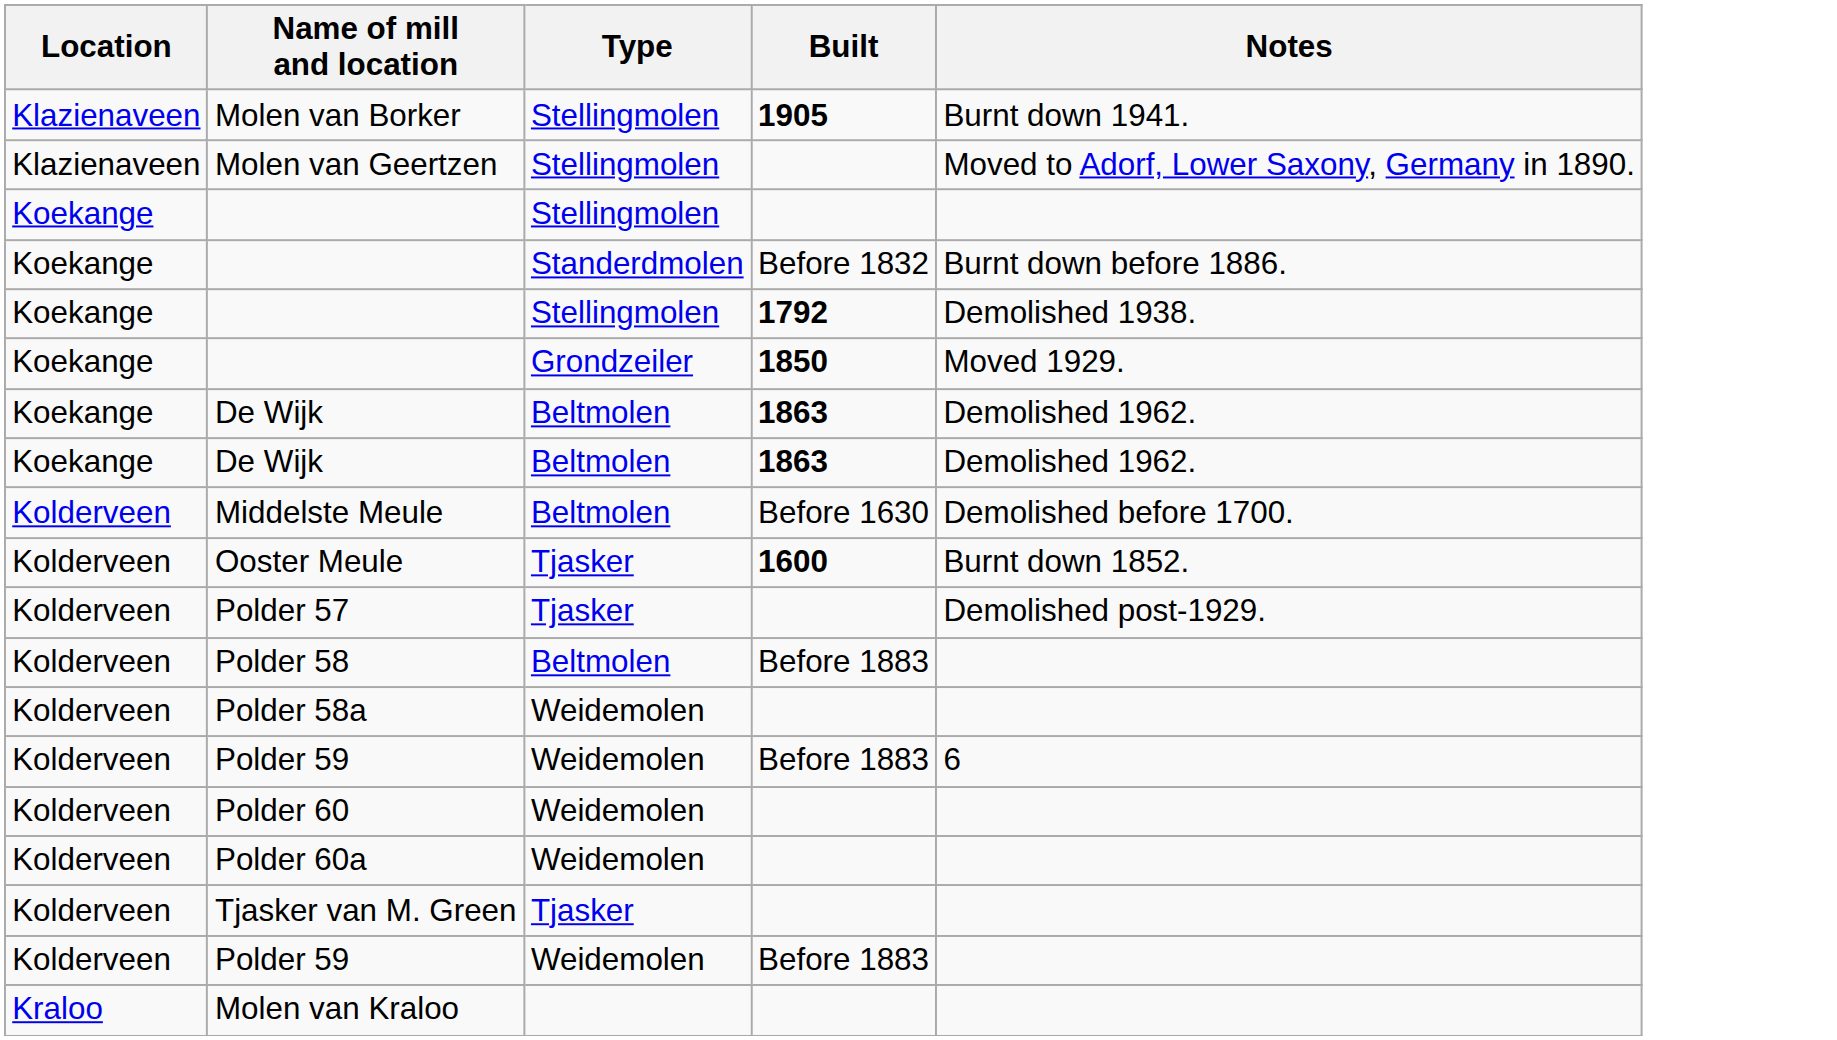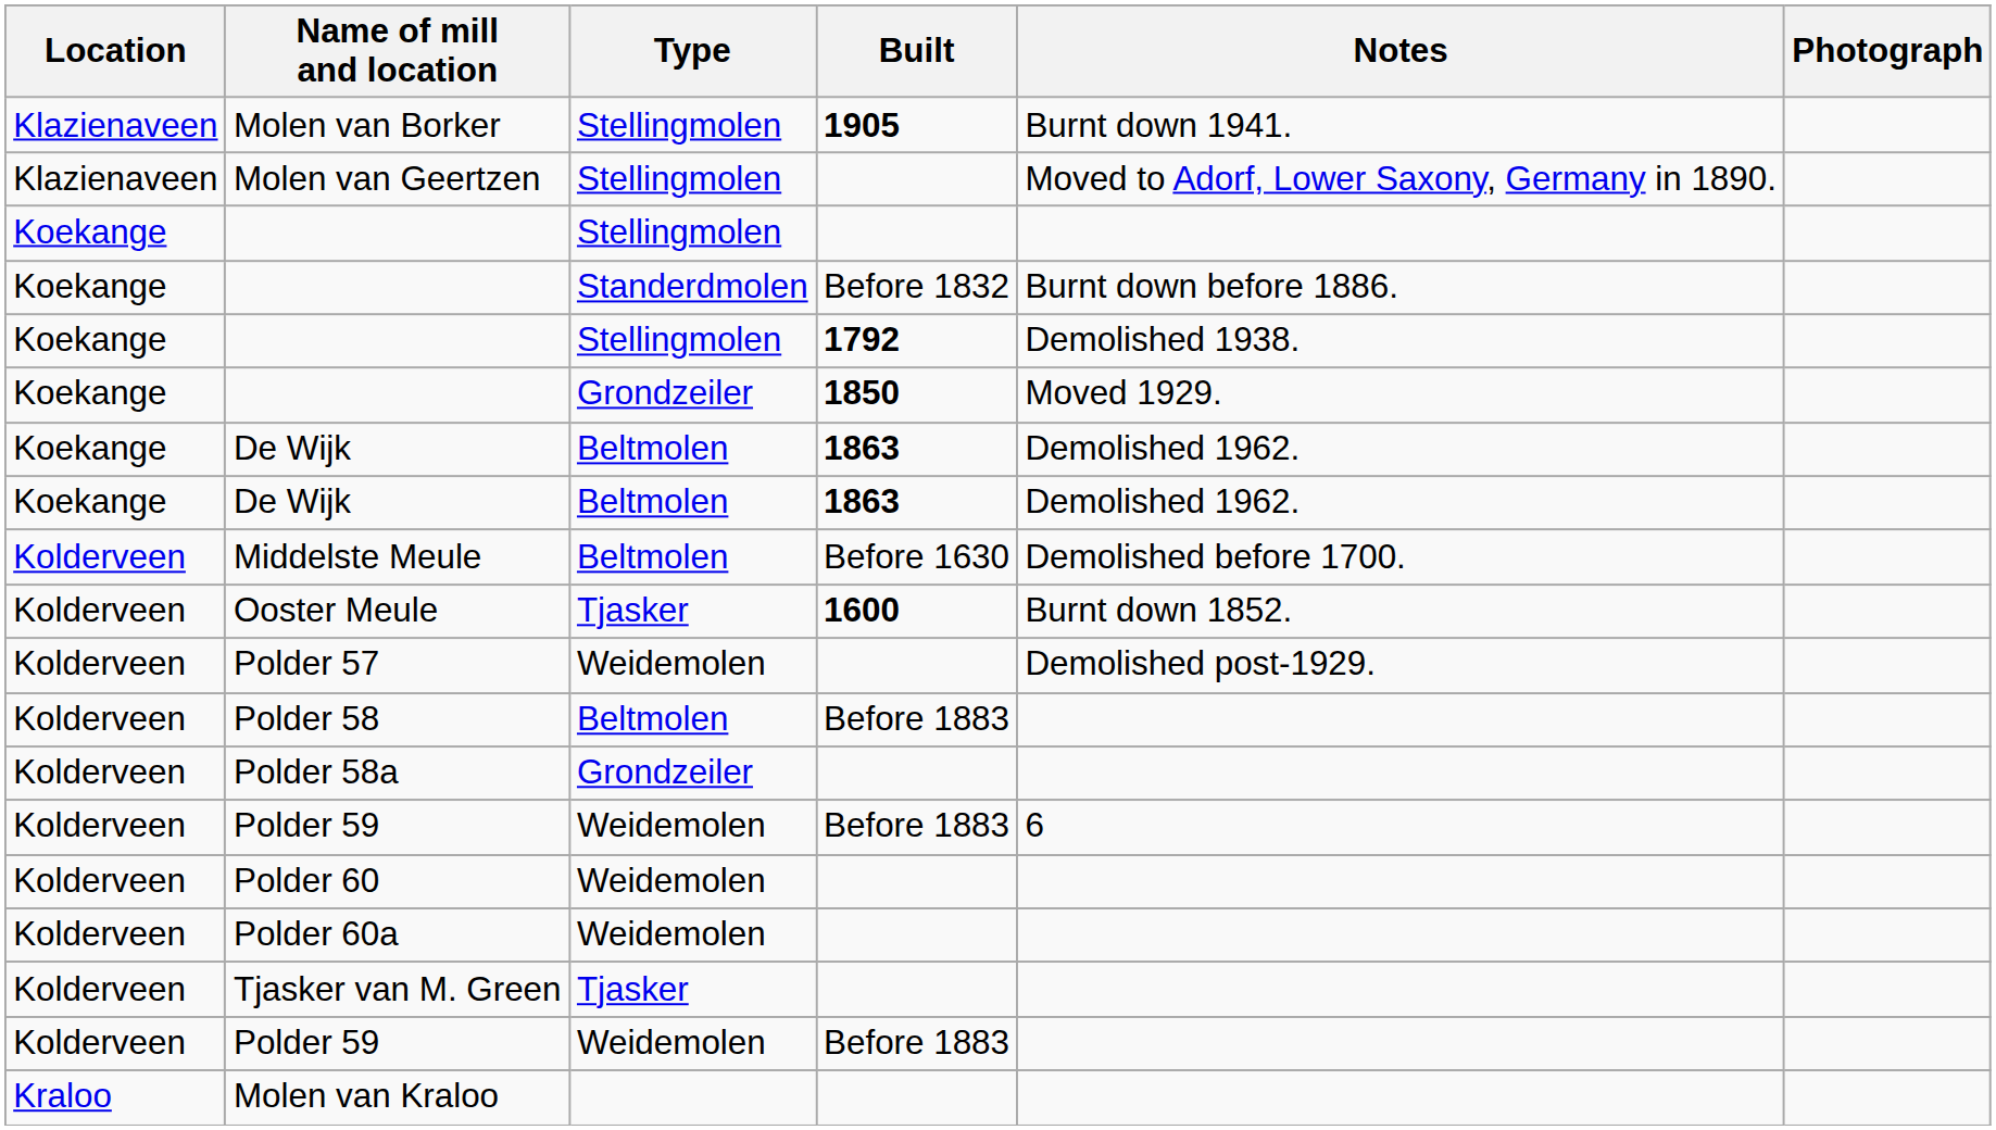 <table class="wikitable">
 <tr>
 <th>Location</th>
 <th>Name of mill<br>and location</th>
 <th>Type</th>
 <th>Built</th>
 <th>Notes</th>
+<th>Photograph</th>
 </tr>
 <tr>
 <td><a href='#'>Klazienaveen</a></td>
 <td>Molen van Borker<br></td>
 <td><a href='#'>Stellingmolen</a></td>
 <td><strong>1905</strong></td>
 <td>Burnt down 1941.</td>
+<td></td>
 </tr>
 <tr>
 <td>Klazienaveen</td>
 <td>Molen van Geertzen</td>
 <td><a href='#'>Stellingmolen</a></td>
 <td></td>
 <td>Moved to <a href='#'>Adorf, Lower Saxony</a>, <a href='#'>Germany</a> in 1890.</td>
+<td></td>
 </tr>
 <tr>
 <td><a href='#'>Koekange</a></td>
 <td></td>
 <td><a href='#'>Stellingmolen</a></td>
+<td></td>
 <td></td>
 <td></td>
 </tr>
 <tr>
 <td>Koekange</td>
 <td></td>
 <td><a href='#'>Standerdmolen</a></td>
 <td>Before 1832</td>
 <td>Burnt down before 1886.</td>
+<td></td>
 </tr>
 <tr>
 <td>Koekange</td>
 <td></td>
 <td><a href='#'>Stellingmolen</a></td>
 <td><strong>1792</strong></td>
 <td>Demolished 1938.</td>
+<td></td>
 </tr>
 <tr>
 <td>Koekange</td>
 <td></td>
 <td><a href='#'>Grondzeiler</a></td>
 <td><strong>1850</strong></td>
 <td>Moved 1929.</td>
+<td></td>
 </tr>
 <tr>
 <td>Koekange</td>
 <td>De Wijk<br></td>
 <td><a href='#'>Beltmolen</a></td>
 <td><strong>1863</strong></td>
 <td>Demolished 1962.</td>
+<td></td>
 </tr>
 <tr>
 <td>Koekange</td>
 <td>De Wijk<br></td>
 <td><a href='#'>Beltmolen</a></td>
 <td><strong>1863</strong></td>
 <td>Demolished 1962.</td>
+<td></td>
 </tr>
 <tr>
 <td><a href='#'>Kolderveen</a></td>
 <td>Middelste Meule<br></td>
 <td><a href='#'>Beltmolen</a></td>
 <td>Before 1630</td>
 <td>Demolished before 1700.</td>
+<td></td>
 </tr>
 <tr>
 <td>Kolderveen</td>
 <td>Ooster Meule<br></td>
 <td><a href='#'>Tjasker</a></td>
 <td><strong>1600</strong></td>
 <td>Burnt down 1852.</td>
+<td></td>
 </tr>
 <tr>
 <td>Kolderveen</td>
 <td>Polder 57<br></td>
-<td><a href='#'>Tjasker</a></td>
+<td>Weidemolen</td>
 <td></td>
 <td>Demolished post-1929.</td>
+<td></td>
 </tr>
 <tr>
 <td>Kolderveen</td>
 <td>Polder 58<br></td>
 <td><a href='#'>Beltmolen</a></td>
 <td>Before 1883</td>
 <td></td>
+<td></td>
 </tr>
 <tr>
 <td>Kolderveen</td>
 <td>Polder 58a<br></td>
-<td>Weidemolen</td>
+<td><a href='#'>Grondzeiler</a></td>
+<td></td>
 <td></td>
 <td></td>
 </tr>
 <tr>
 <td>Kolderveen</td>
 <td>Polder 59<br></td>
 <td>Weidemolen</td>
 <td>Before 1883</td>
 <td>6</td>
+<td></td>
 </tr>
 <tr>
 <td>Kolderveen</td>
 <td>Polder 60<br></td>
 <td>Weidemolen</td>
+<td></td>
 <td></td>
 <td></td>
 </tr>
 <tr>
 <td>Kolderveen</td>
 <td>Polder 60a<br></td>
 <td>Weidemolen</td>
 <td></td>
 <td></td>
+<td></td>
 </tr>
 <tr>
 <td>Kolderveen</td>
 <td>Tjasker van M. Green</td>
 <td><a href='#'>Tjasker</a></td>
+<td></td>
 <td></td>
 <td></td>
 </tr>
 <tr>
 <td>Kolderveen</td>
 <td>Polder 59<br></td>
 <td>Weidemolen</td>
 <td>Before 1883</td>
 <td></td>
+<td></td>
 </tr>
 <tr>
 <td><a href='#'>Kraloo</a></td>
 <td>Molen van Kraloo<br></td>
 <td></td>
 <td></td>
 <td></td>
+<td></td>
 </tr>
 </table>
